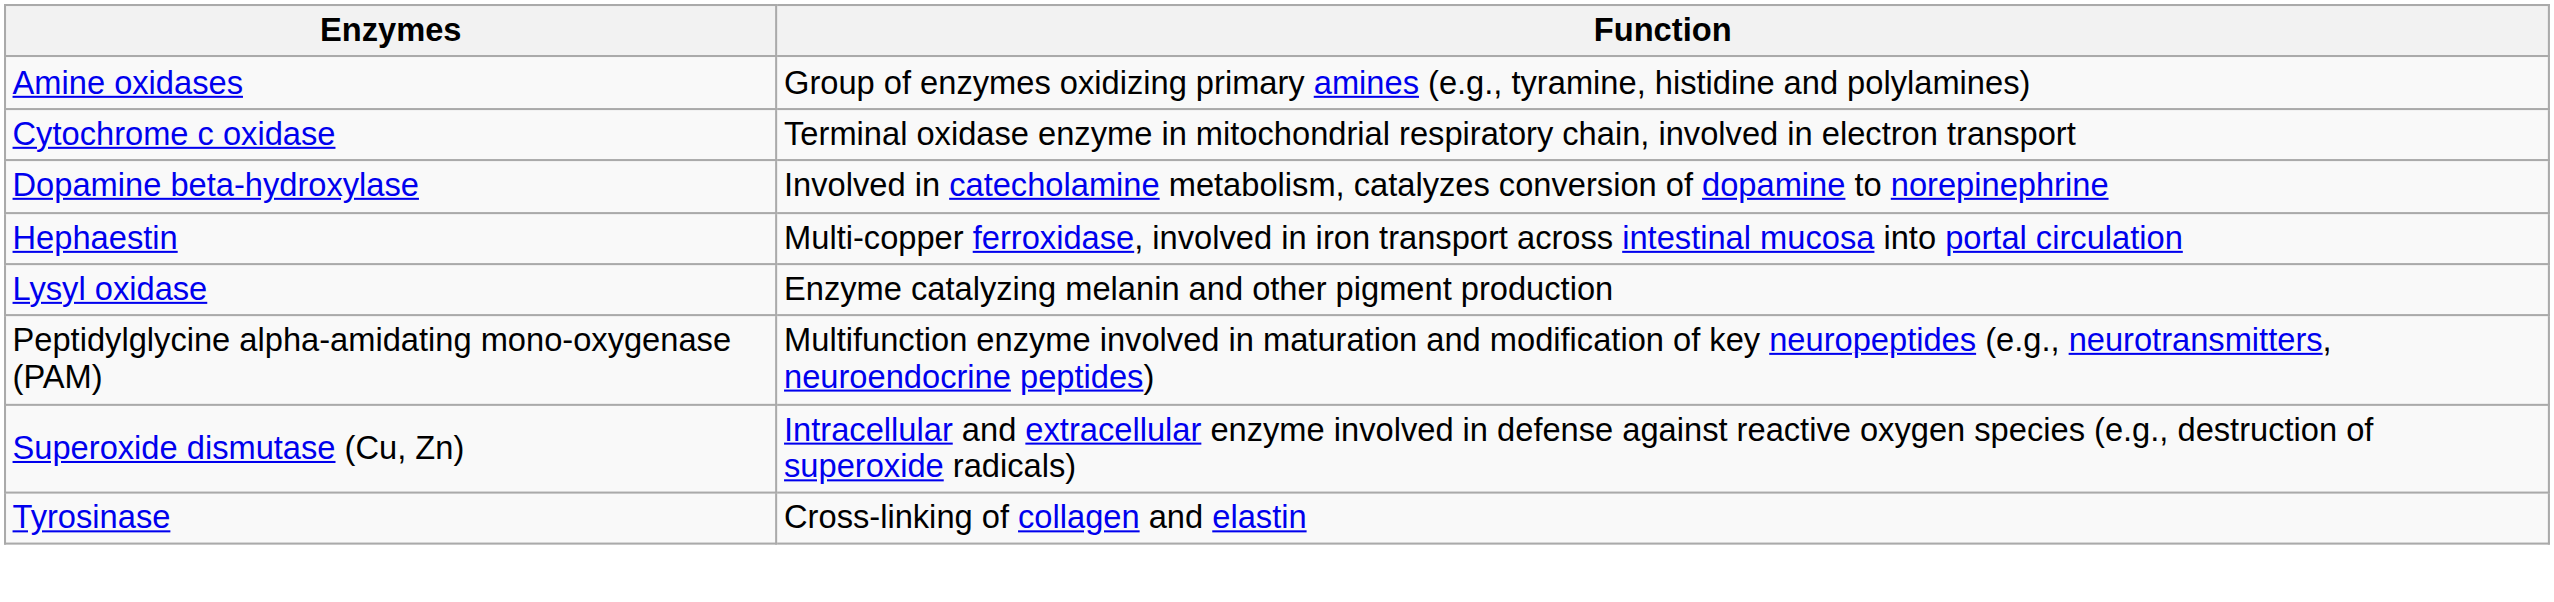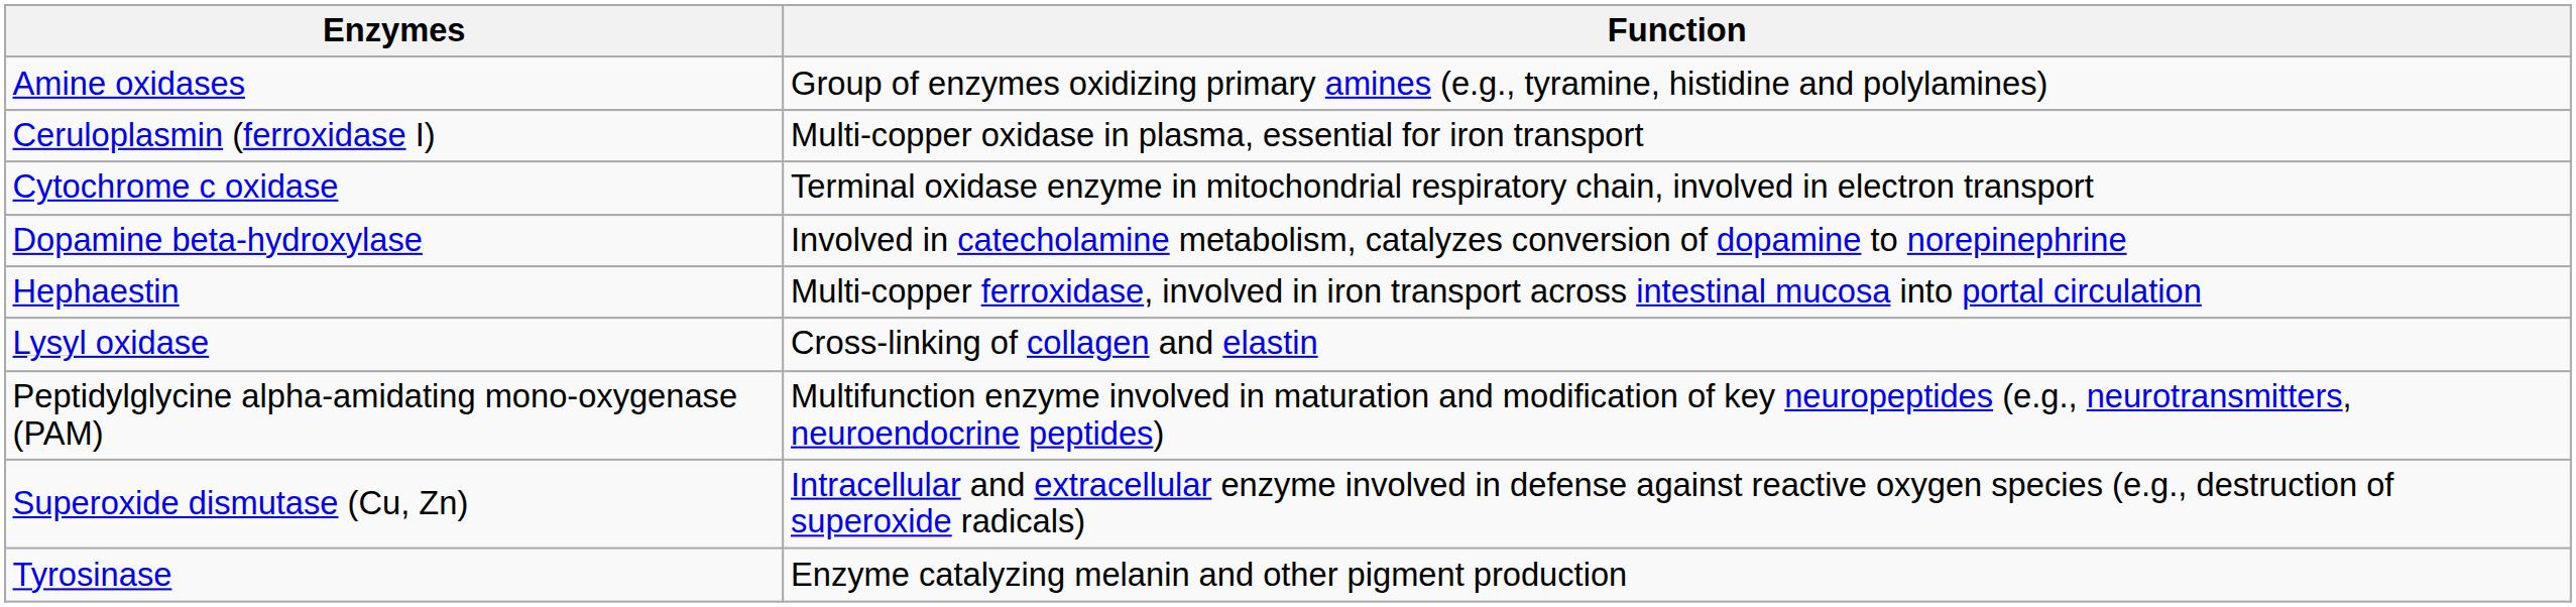 <table class="wikitable">
 <tr>
 <th>Enzymes</th>
 <th>Function</th>
 </tr>
 <tr>
 <td><a href='#'>Amine oxidases</a></td>
 <td>Group of enzymes oxidizing primary <a href='#'>amines</a> (e.g., tyramine, histidine and polylamines)</td>
+</tr>
+<tr>
+<td><a href='#'>Ceruloplasmin</a> (<a href='#'>ferroxidase</a> I)</td>
+<td>Multi-copper oxidase in plasma, essential for iron transport</td>
 </tr>
 <tr>
 <td><a href='#'>Cytochrome c oxidase</a></td>
 <td>Terminal oxidase enzyme in mitochondrial respiratory chain, involved in electron transport</td>
 </tr>
 <tr>
 <td><a href='#'>Dopamine beta-hydroxylase</a></td>
 <td>Involved in <a href='#'>catecholamine</a> metabolism, catalyzes conversion of <a href='#'>dopamine</a> to <a href='#'>norepinephrine</a></td>
 </tr>
 <tr>
 <td><a href='#'>Hephaestin</a></td>
 <td>Multi-copper <a href='#'>ferroxidase</a>, involved in iron transport across <a href='#'>intestinal mucosa</a> into <a href='#'>portal circulation</a></td>
 </tr>
 <tr>
 <td><a href='#'>Lysyl oxidase</a></td>
-<td>Enzyme catalyzing melanin and other pigment production</td>
+<td>Cross-linking of <a href='#'>collagen</a> and <a href='#'>elastin</a></td>
 </tr>
 <tr>
 <td>Peptidylglycine alpha-amidating mono-oxygenase (PAM)</td>
 <td>Multifunction enzyme involved in maturation and modification of key <a href='#'>neuropeptides</a> (e.g., <a href='#'>neurotransmitters</a>, <a href='#'>neuroendocrine</a> <a href='#'>peptides</a>)</td>
 </tr>
 <tr>
 <td><a href='#'>Superoxide dismutase</a> (Cu, Zn)</td>
 <td><a href='#'>Intracellular</a> and <a href='#'>extracellular</a> enzyme involved in defense against reactive oxygen species (e.g., destruction of <a href='#'>superoxide</a> radicals)</td>
 </tr>
 <tr>
 <td><a href='#'>Tyrosinase</a></td>
-<td>Cross-linking of <a href='#'>collagen</a> and <a href='#'>elastin</a></td>
+<td>Enzyme catalyzing melanin and other pigment production</td>
 </tr>
 </table>
